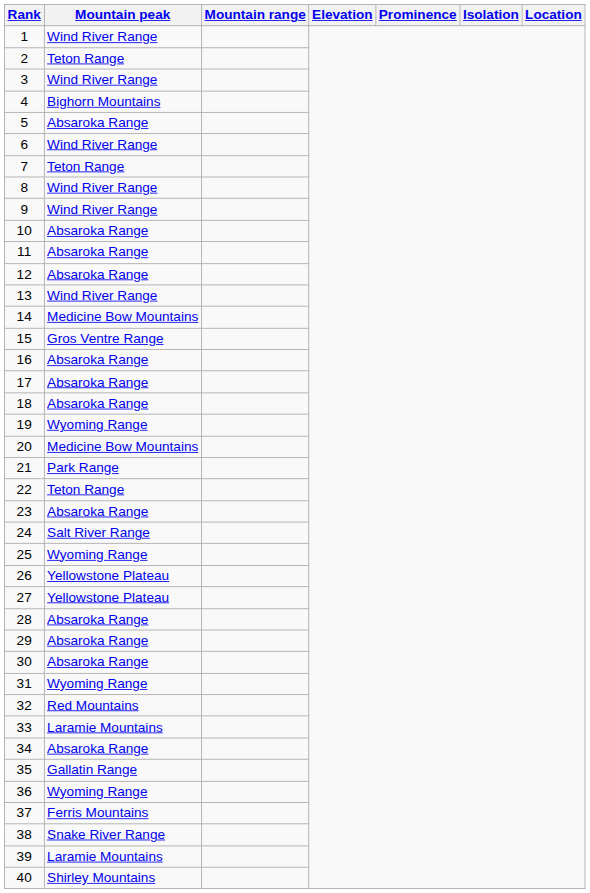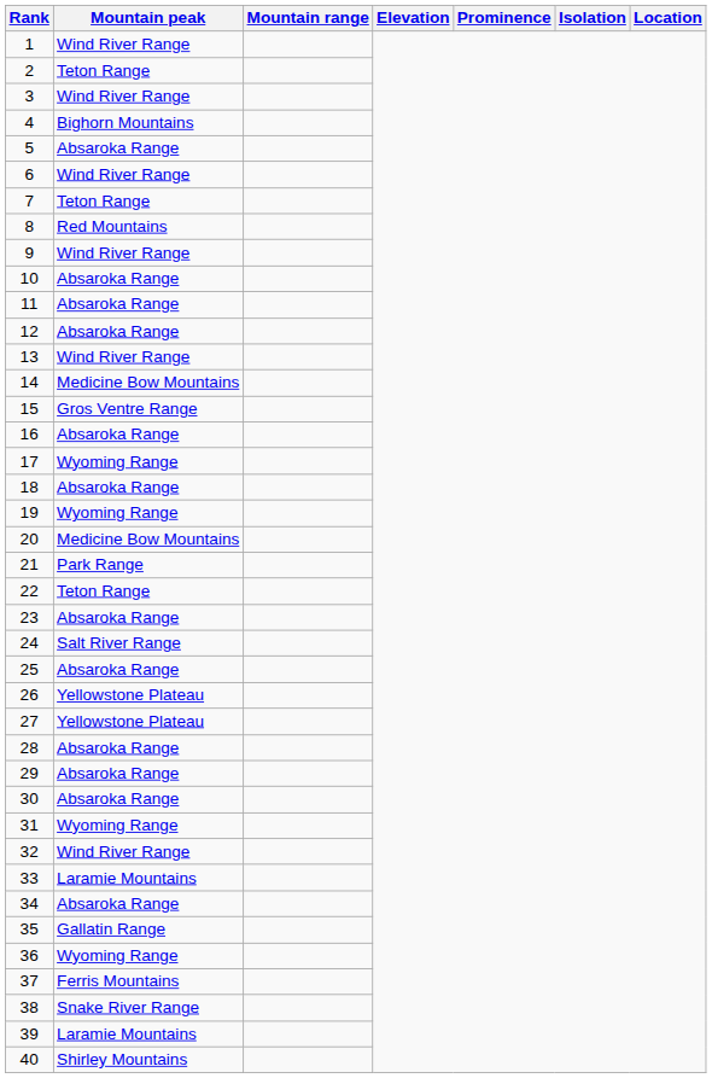 <table class="wikitable sortable">
 <tr>
 <th><a href='#'>Rank</a></th>
 <th><a href='#'>Mountain peak</a></th>
 <th><a href='#'>Mountain range</a></th>
 <th><a href='#'>Elevation</a></th>
 <th><a href='#'>Prominence</a></th>
 <th><a href='#'>Isolation</a></th>
 <th><a href='#'>Location</a></th>
 </tr>
 <tr>
 <td align=center>1<br></td>
 <td><a href='#'>Wind River Range</a><br></td>
 <td></td>
 </tr>
 <tr>
 <td align=center>2<br></td>
 <td><a href='#'>Teton Range</a><br></td>
 <td></td>
 </tr>
 <tr>
 <td align=center>3<br></td>
 <td><a href='#'>Wind River Range</a><br></td>
 <td></td>
 </tr>
 <tr>
 <td align=center>4<br></td>
 <td><a href='#'>Bighorn Mountains</a><br></td>
 <td></td>
 </tr>
 <tr>
 <td align=center>5<br></td>
 <td><a href='#'>Absaroka Range</a><br></td>
 <td></td>
 </tr>
 <tr>
 <td align=center>6<br></td>
 <td><a href='#'>Wind River Range</a><br></td>
 <td></td>
 </tr>
 <tr>
 <td align=center>7<br></td>
 <td><a href='#'>Teton Range</a><br></td>
 <td></td>
 </tr>
 <tr>
 <td align=center>8<br></td>
-<td><a href='#'>Wind River Range</a><br></td>
+<td><a href='#'>Red Mountains</a><br></td>
 <td></td>
 </tr>
 <tr>
 <td align=center>9<br></td>
 <td><a href='#'>Wind River Range</a><br></td>
 <td></td>
 </tr>
 <tr>
 <td align=center>10<br></td>
 <td><a href='#'>Absaroka Range</a><br></td>
 <td></td>
 </tr>
 <tr>
 <td align=center>11<br></td>
 <td><a href='#'>Absaroka Range</a><br></td>
 <td></td>
 </tr>
 <tr>
 <td align=center>12<br></td>
 <td><a href='#'>Absaroka Range</a><br></td>
 <td></td>
 </tr>
 <tr>
 <td align=center>13<br></td>
 <td><a href='#'>Wind River Range</a><br></td>
 <td></td>
 </tr>
 <tr>
 <td align=center>14<br></td>
 <td><a href='#'>Medicine Bow Mountains</a><br></td>
 <td></td>
 </tr>
 <tr>
 <td align=center>15<br></td>
 <td><a href='#'>Gros Ventre Range</a><br></td>
 <td></td>
 </tr>
 <tr>
 <td align=center>16<br></td>
 <td><a href='#'>Absaroka Range</a><br></td>
 <td></td>
 </tr>
 <tr>
 <td align=center>17<br></td>
-<td><a href='#'>Absaroka Range</a><br></td>
+<td><a href='#'>Wyoming Range</a><br></td>
 <td></td>
 </tr>
 <tr>
 <td align=center>18<br></td>
 <td><a href='#'>Absaroka Range</a><br></td>
 <td></td>
 </tr>
 <tr>
 <td align=center>19<br></td>
 <td><a href='#'>Wyoming Range</a><br></td>
 <td></td>
 </tr>
 <tr>
 <td align=center>20<br></td>
 <td><a href='#'>Medicine Bow Mountains</a><br></td>
 <td></td>
 </tr>
 <tr>
 <td align=center>21<br></td>
 <td><a href='#'>Park Range</a><br></td>
 <td></td>
 </tr>
 <tr>
 <td align=center>22<br></td>
 <td><a href='#'>Teton Range</a><br></td>
 <td></td>
 </tr>
 <tr>
 <td align=center>23<br></td>
 <td><a href='#'>Absaroka Range</a><br></td>
 <td></td>
 </tr>
 <tr>
 <td align=center>24<br></td>
 <td><a href='#'>Salt River Range</a><br></td>
 <td></td>
 </tr>
 <tr>
 <td align=center>25<br></td>
-<td><a href='#'>Wyoming Range</a><br></td>
+<td><a href='#'>Absaroka Range</a><br></td>
 <td></td>
 </tr>
 <tr>
 <td align=center>26<br></td>
 <td><a href='#'>Yellowstone Plateau</a><br></td>
 <td></td>
 </tr>
 <tr>
 <td align=center>27<br></td>
 <td><a href='#'>Yellowstone Plateau</a><br></td>
 <td></td>
 </tr>
 <tr>
 <td align=center>28<br></td>
 <td><a href='#'>Absaroka Range</a><br></td>
 <td></td>
 </tr>
 <tr>
 <td align=center>29<br></td>
 <td><a href='#'>Absaroka Range</a><br></td>
 <td></td>
 </tr>
 <tr>
 <td align=center>30<br></td>
 <td><a href='#'>Absaroka Range</a><br></td>
 <td></td>
 </tr>
 <tr>
 <td align=center>31<br></td>
 <td><a href='#'>Wyoming Range</a><br></td>
 <td></td>
 </tr>
 <tr>
 <td align=center>32<br></td>
-<td><a href='#'>Red Mountains</a><br></td>
+<td><a href='#'>Wind River Range</a><br></td>
 <td></td>
 </tr>
 <tr>
 <td align=center>33<br></td>
 <td><a href='#'>Laramie Mountains</a><br></td>
 <td></td>
 </tr>
 <tr>
 <td align=center>34<br></td>
 <td><a href='#'>Absaroka Range</a><br></td>
 <td></td>
 </tr>
 <tr>
 <td align=center>35<br></td>
 <td><a href='#'>Gallatin Range</a><br></td>
 <td></td>
 </tr>
 <tr>
 <td align=center>36<br></td>
 <td><a href='#'>Wyoming Range</a><br></td>
 <td></td>
 </tr>
 <tr>
 <td align=center>37<br></td>
 <td><a href='#'>Ferris Mountains</a><br></td>
 <td></td>
 </tr>
 <tr>
 <td align=center>38<br></td>
 <td><a href='#'>Snake River Range</a><br></td>
 <td></td>
 </tr>
 <tr>
 <td align=center>39<br></td>
 <td><a href='#'>Laramie Mountains</a><br></td>
 <td></td>
 </tr>
 <tr>
 <td align=center>40<br></td>
 <td><a href='#'>Shirley Mountains</a><br></td>
 <td></td>
 </tr>
 </table>
